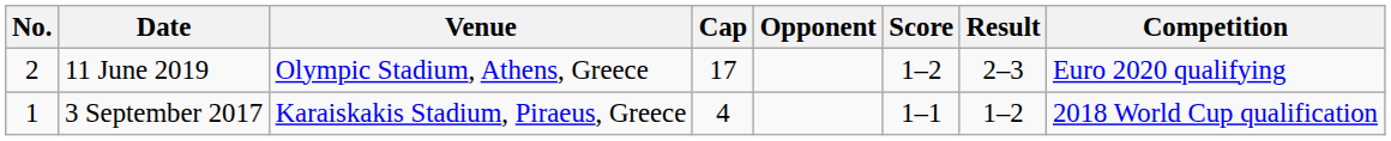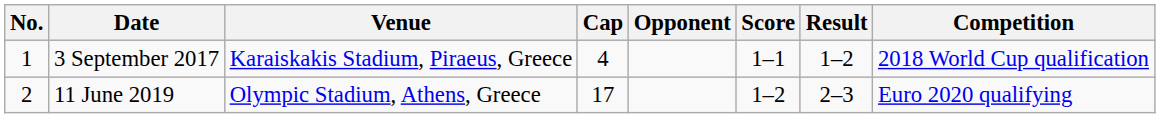 <table class="wikitable sortable">
 <tr>
 <th scope="col">No.</th>
 <th scope="col" data-sort-type="date">Date</th>
 <th scope="col">Venue</th>
 <th scope="col">Cap</th>
 <th scope="col">Opponent</th>
 <th scope="col">Score</th>
 <th scope="col">Result</th>
 <th scope="col">Competition</th>
 </tr>
 <tr>
+<td align="center">1</td>
+<td>3 September 2017</td>
+<td><a href='#'>Karaiskakis Stadium</a>, <a href='#'>Piraeus</a>, Greece</td>
+<td align="center">4</td>
+<td></td>
+<td align="center">1–1</td>
+<td align="center">1–2</td>
+<td><a href='#'>2018 World Cup qualification</a></td>
+</tr>
+<tr>
 <td align="center">2</td>
 <td>11 June 2019</td>
 <td><a href='#'>Olympic Stadium</a>, <a href='#'>Athens</a>, Greece</td>
 <td align="center">17</td>
 <td></td>
 <td align="center">1–2</td>
 <td align="center">2–3</td>
 <td><a href='#'>Euro 2020 qualifying</a></td>
 </tr>
-<tr>
-<td align="center">1</td>
-<td>3 September 2017</td>
-<td><a href='#'>Karaiskakis Stadium</a>, <a href='#'>Piraeus</a>, Greece</td>
-<td align="center">4</td>
-<td></td>
-<td align="center">1–1</td>
-<td align="center">1–2</td>
-<td><a href='#'>2018 World Cup qualification</a></td>
-</tr>
 </table>
